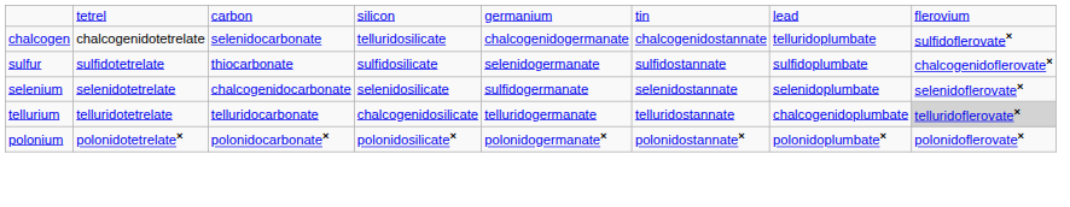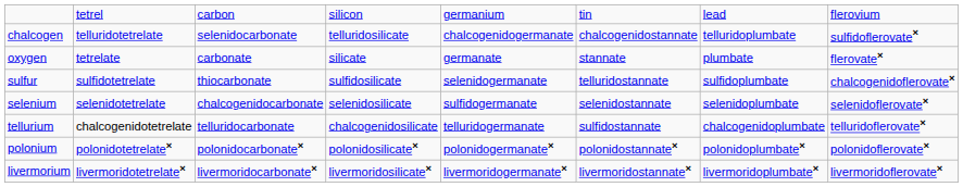 <table class="wikitable">
 <tr>
 <td></td>
 <td><a href='#'>tetrel</a></td>
 <td><a href='#'>carbon</a></td>
 <td><a href='#'>silicon</a></td>
 <td><a href='#'>germanium</a></td>
 <td><a href='#'>tin</a></td>
 <td><a href='#'>lead</a></td>
 <td><a href='#'>flerovium</a></td>
 </tr>
 <tr>
 <td><a href='#'>chalcogen</a></td>
-<td>chalcogenidotetrelate</td>
+<td><a href='#'>telluridotetrelate</a></td>
 <td><a href='#'>selenidocarbonate</a></td>
 <td><a href='#'>telluridosilicate</a></td>
 <td><a href='#'>chalcogenidogermanate</a></td>
 <td><a href='#'>chalcogenidostannate</a></td>
 <td><a href='#'>telluridoplumbate</a></td>
 <td><a href='#'>sulfidoflerovate</a><sup><strong>×</strong></sup></td>
 </tr>
 <tr>
+<td><a href='#'>oxygen</a></td>
+<td><a href='#'>tetrelate</a></td>
+<td><a href='#'>carbonate</a></td>
+<td><a href='#'>silicate</a></td>
+<td><a href='#'>germanate</a></td>
+<td><a href='#'>stannate</a></td>
+<td><a href='#'>plumbate</a></td>
+<td><a href='#'>flerovate</a><sup><strong>×</strong></sup></td>
+</tr>
+<tr>
 <td><a href='#'>sulfur</a></td>
 <td><a href='#'>sulfidotetrelate</a></td>
 <td><a href='#'>thiocarbonate</a></td>
 <td><a href='#'>sulfidosilicate</a></td>
 <td><a href='#'>selenidogermanate</a></td>
-<td><a href='#'>sulfidostannate</a></td>
+<td><a href='#'>telluridostannate</a></td>
 <td><a href='#'>sulfidoplumbate</a></td>
 <td><a href='#'>chalcogenidoflerovate</a><sup><strong>×</strong></sup></td>
 </tr>
 <tr>
 <td><a href='#'>selenium</a></td>
 <td><a href='#'>selenidotetrelate</a></td>
 <td><a href='#'>chalcogenidocarbonate</a></td>
 <td><a href='#'>selenidosilicate</a></td>
 <td><a href='#'>sulfidogermanate</a></td>
 <td><a href='#'>selenidostannate</a></td>
 <td><a href='#'>selenidoplumbate</a></td>
 <td><a href='#'>selenidoflerovate</a><sup><strong>×</strong></sup></td>
 </tr>
 <tr>
 <td><a href='#'>tellurium</a></td>
-<td><a href='#'>telluridotetrelate</a></td>
+<td>chalcogenidotetrelate</td>
 <td><a href='#'>telluridocarbonate</a></td>
 <td><a href='#'>chalcogenidosilicate</a></td>
 <td><a href='#'>telluridogermanate</a></td>
-<td><a href='#'>telluridostannate</a></td>
+<td><a href='#'>sulfidostannate</a></td>
 <td><a href='#'>chalcogenidoplumbate</a></td>
-<td style="background: lightgrey;"><a href='#'>telluridoflerovate</a><sup><strong>×</strong></sup></td>
+<td><a href='#'>telluridoflerovate</a><sup><strong>×</strong></sup></td>
 </tr>
 <tr>
 <td><a href='#'>polonium</a></td>
 <td><a href='#'>polonidotetrelate</a><sup><strong>×</strong></sup></td>
 <td><a href='#'>polonidocarbonate</a><sup><strong>×</strong></sup></td>
 <td><a href='#'>polonidosilicate</a><sup><strong>×</strong></sup></td>
 <td><a href='#'>polonidogermanate</a><sup><strong>×</strong></sup></td>
 <td><a href='#'>polonidostannate</a><sup><strong>×</strong></sup></td>
 <td><a href='#'>polonidoplumbate</a><sup><strong>×</strong></sup></td>
 <td><a href='#'>polonidoflerovate</a><sup><strong>×</strong></sup></td>
 </tr>
+<tr>
+<td><a href='#'>livermorium</a></td>
+<td><a href='#'>livermoridotetrelate</a><sup><strong>×</strong></sup></td>
+<td><a href='#'>livermoridocarbonate</a><sup><strong>×</strong></sup></td>
+<td><a href='#'>livermoridosilicate</a><sup><strong>×</strong></sup></td>
+<td><a href='#'>livermoridogermanate</a><sup><strong>×</strong></sup></td>
+<td><a href='#'>livermoridostannate</a><sup><strong>×</strong></sup></td>
+<td><a href='#'>livermoridoplumbate</a><sup><strong>×</strong></sup></td>
+<td><a href='#'>livermoridoflerovate</a><sup><strong>×</strong></sup></td>
+</tr>
 </table>
